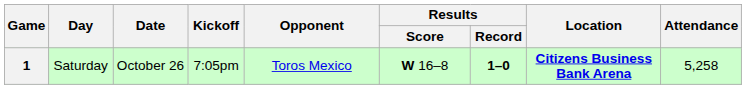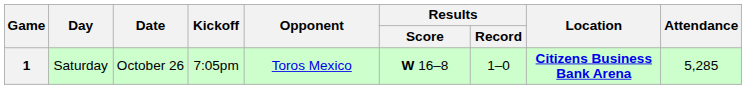 <table class="wikitable">
 <tr>
 <th rowspan="2" width="40">Game</th>
 <th rowspan="2" width="70">Day</th>
 <th rowspan="2" width="90">Date</th>
 <th rowspan="2" width="60">Kickoff</th>
 <th rowspan="2" width="180">Opponent</th>
 <th colspan="2" width="180">Results</th>
 <th rowspan="2" width="180">Location</th>
 <th rowspan="2" width="80">Attendance</th>
 </tr>
 <tr>
 <th width="120">Score</th>
 <th width="60">Record</th>
 </tr>
 <tr align="center" bgcolor="#CCFFCC">
 <th>1</th>
 <td>Saturday</td>
 <td>October 26</td>
 <td>7:05pm</td>
 <td><a href='#'>Toros Mexico</a></td>
 <td><strong>W</strong> 16–8</td>
-<td><strong>1–0</strong></td>
+<td>1–0</td>
 <td><strong><a href='#'>Citizens Business Bank Arena</a></strong></td>
-<td>5,258</td>
+<td>5,285</td>
 </tr>
 </table>
